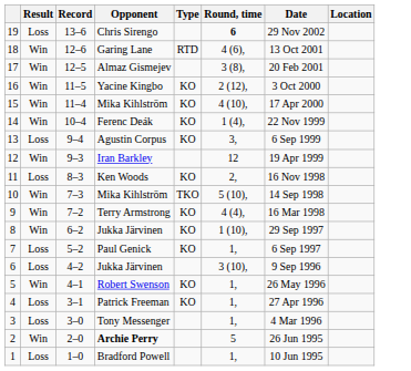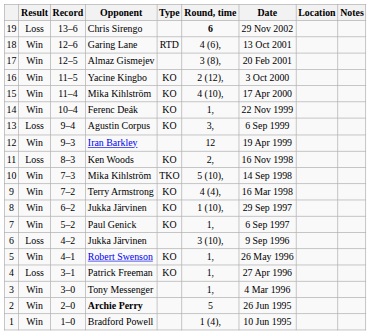 <table class="wikitable" style="text-align:center; font-size:95%">
 <tr>
 <th></th>
 <th>Result</th>
 <th>Record</th>
 <th>Opponent</th>
 <th>Type</th>
 <th>Round, time</th>
 <th>Date</th>
 <th>Location</th>
+<th>Notes</th>
 </tr>
 <tr>
 <td>19</td>
 <td>Loss</td>
 <td>13–6</td>
 <td style="text-align:left;"> Chris Sirengo</td>
 <td></td>
 <td><strong>6</strong></td>
 <td>29 Nov 2002</td>
 <td style="text-align:left;"> </td>
+<td></td>
 </tr>
 <tr>
 <td>18</td>
 <td>Win</td>
 <td>12–6</td>
 <td style="text-align:left;"> Garing Lane</td>
 <td>RTD</td>
 <td>4 (6), </td>
 <td>13 Oct 2001</td>
 <td style="text-align:left;"> </td>
+<td></td>
 </tr>
 <tr>
 <td>17</td>
 <td>Win</td>
 <td>12–5</td>
 <td style="text-align:left;"> Almaz Gismejev</td>
 <td></td>
 <td>3 (8), </td>
 <td>20 Feb 2001</td>
 <td style="text-align:left;"> </td>
+<td></td>
 </tr>
 <tr>
 <td>16</td>
 <td>Win</td>
 <td>11–5</td>
 <td style="text-align:left;"> Yacine Kingbo</td>
 <td>KO</td>
 <td>2 (12), </td>
 <td>3 Oct 2000</td>
 <td style="text-align:left;"> </td>
+<td></td>
 </tr>
 <tr>
 <td>15</td>
 <td>Win</td>
 <td>11–4</td>
 <td style="text-align:left;"> Mika Kihlström</td>
 <td>KO</td>
 <td>4 (10), </td>
 <td>17 Apr 2000</td>
 <td style="text-align:left;"> </td>
+<td style="text-align:left;"></td>
 </tr>
 <tr>
 <td>14</td>
 <td>Win</td>
 <td>10–4</td>
 <td style="text-align:left;"> Ferenc Deák</td>
 <td>KO</td>
-<td>1 (4), </td>
+<td>1, </td>
 <td>22 Nov 1999</td>
 <td style="text-align:left;"> </td>
+<td></td>
 </tr>
 <tr>
 <td>13</td>
 <td>Loss</td>
 <td>9–4</td>
 <td style="text-align:left;"> Agustin Corpus</td>
 <td>KO</td>
 <td>3, </td>
 <td>6 Sep 1999</td>
 <td style="text-align:left;"> </td>
+<td></td>
 </tr>
 <tr>
 <td>12</td>
 <td>Win</td>
 <td>9–3</td>
 <td style="text-align:left;"> <a href='#'>Iran Barkley</a></td>
 <td></td>
 <td>12</td>
 <td>19 Apr 1999</td>
 <td style="text-align:left;"> </td>
+<td style="text-align:left;"></td>
 </tr>
 <tr>
 <td>11</td>
 <td>Loss</td>
 <td>8–3</td>
 <td style="text-align:left;"> Ken Woods</td>
 <td>KO</td>
 <td>2, </td>
 <td>16 Nov 1998</td>
 <td style="text-align:left;"> </td>
+<td></td>
 </tr>
 <tr>
 <td>10</td>
 <td>Win</td>
 <td>7–3</td>
 <td style="text-align:left;"> Mika Kihlström</td>
 <td>TKO</td>
 <td>5 (10), </td>
 <td>14 Sep 1998</td>
 <td style="text-align:left;"> </td>
+<td style="text-align:left;"></td>
 </tr>
 <tr>
 <td>9</td>
 <td>Win</td>
 <td>7–2</td>
 <td style="text-align:left;"> Terry Armstrong</td>
 <td>KO</td>
 <td>4 (4), </td>
 <td>16 Mar 1998</td>
 <td style="text-align:left;"> </td>
+<td></td>
 </tr>
 <tr>
 <td>8</td>
 <td>Win</td>
 <td>6–2</td>
 <td style="text-align:left;"> Jukka Järvinen</td>
 <td>KO</td>
 <td>1 (10), </td>
 <td>29 Sep 1997</td>
 <td style="text-align:left;"> </td>
+<td style="text-align:left;"></td>
 </tr>
 <tr>
 <td>7</td>
-<td>Loss</td>
+<td>Win</td>
 <td>5–2</td>
 <td style="text-align:left;"> Paul Genick</td>
 <td>KO</td>
 <td>1, </td>
 <td>6 Sep 1997</td>
 <td style="text-align:left;"> </td>
+<td></td>
 </tr>
 <tr>
 <td>6</td>
 <td>Loss</td>
 <td>4–2</td>
 <td style="text-align:left;"> Jukka Järvinen</td>
 <td></td>
 <td>3 (10), </td>
 <td>9 Sep 1996</td>
 <td style="text-align:left;"> </td>
+<td style="text-align:left;"></td>
 </tr>
 <tr>
 <td>5</td>
 <td>Win</td>
 <td>4–1</td>
 <td style="text-align:left;"> <a href='#'>Robert Swenson</a></td>
 <td>KO</td>
 <td>1, </td>
 <td>26 May 1996</td>
 <td style="text-align:left;"> </td>
+<td></td>
 </tr>
 <tr>
 <td>4</td>
 <td>Loss</td>
 <td>3–1</td>
 <td style="text-align:left;"> Patrick Freeman</td>
 <td>KO</td>
 <td>1, </td>
 <td>27 Apr 1996</td>
 <td style="text-align:left;"> </td>
+<td></td>
 </tr>
 <tr>
 <td>3</td>
-<td>Loss</td>
+<td>Win</td>
 <td>3–0</td>
 <td style="text-align:left;"> Tony Messenger</td>
 <td></td>
 <td>1, </td>
 <td>4 Mar 1996</td>
 <td style="text-align:left;"> </td>
+<td></td>
 </tr>
 <tr>
 <td>2</td>
 <td>Win</td>
 <td>2–0</td>
 <td style="text-align:left;"><strong> Archie Perry</strong></td>
 <td></td>
 <td>5</td>
 <td>26 Jun 1995</td>
 <td style="text-align:left;"> </td>
+<td></td>
 </tr>
 <tr>
 <td>1</td>
-<td>Loss</td>
+<td>Win</td>
 <td>1–0</td>
 <td style="text-align:left;"> Bradford Powell</td>
 <td></td>
-<td>1, </td>
+<td>1 (4), </td>
 <td>10 Jun 1995</td>
 <td style="text-align:left;"> </td>
+<td></td>
 </tr>
 </table>
